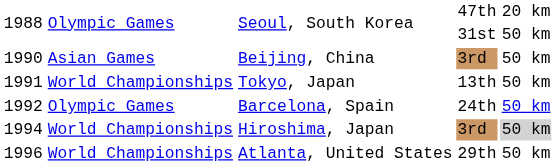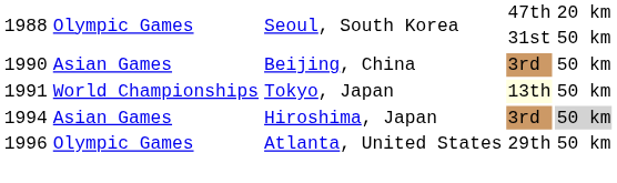 <table>
 <tr>
 <td rowspan=2>1988</td>
 <td rowspan=2><a href='#'>Olympic Games</a></td>
 <td rowspan=2><a href='#'>Seoul</a>, South Korea</td>
 <td>47th</td>
 <td>20 km</td>
 </tr>
 <tr>
 <td>31st</td>
 <td>50 km</td>
 </tr>
 <tr>
 <td>1990</td>
 <td><a href='#'>Asian Games</a></td>
 <td><a href='#'>Beijing</a>, China</td>
 <td bgcolor="cc9966">3rd</td>
 <td>50 km</td>
 </tr>
 <tr>
 <td>1991</td>
 <td><a href='#'>World Championships</a></td>
 <td><a href='#'>Tokyo</a>, Japan</td>
-<td>13th</td>
+<td style="background: lightyellow;">13th</td>
 <td>50 km</td>
 </tr>
 <tr>
-<td>1992</td>
-<td><a href='#'>Olympic Games</a></td>
-<td><a href='#'>Barcelona</a>, Spain</td>
-<td>24th</td>
-<td><a href='#'>50 km</a></td>
-</tr>
-<tr>
 <td>1994</td>
-<td><a href='#'>World Championships</a></td>
+<td><a href='#'>Asian Games</a></td>
 <td><a href='#'>Hiroshima</a>, Japan</td>
 <td bgcolor="cc9966">3rd</td>
 <td style="background: lightgrey;">50 km</td>
 </tr>
 <tr>
 <td>1996</td>
-<td><a href='#'>World Championships</a></td>
+<td><a href='#'>Olympic Games</a></td>
 <td><a href='#'>Atlanta</a>, United States</td>
 <td>29th</td>
 <td>50 km</td>
 </tr>
 </table>
